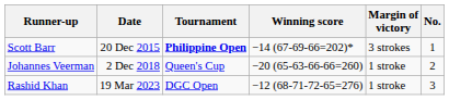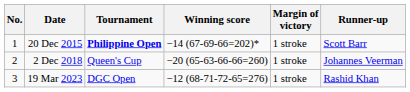 <table class="wikitable" style="font-size:95%;">
 <tr>
-<th>Runner-up</th>
+<th>No.</th>
 <th>Date</th>
 <th>Tournament</th>
 <th>Winning score</th>
 <th>Margin of<br>victory</th>
-<th>No.</th>
+<th>Runner-up</th>
 </tr>
 <tr>
-<td> <a href='#'>Scott Barr</a></td>
+<td align=center>1</td>
 <td align=right>20 Dec <a href='#'>2015</a></td>
 <td><strong><a href='#'>Philippine Open</a></strong></td>
 <td>−14 (67-69-66=202)*</td>
-<td>3 strokes</td>
-<td align=center>1</td>
+<td>1 stroke</td>
+<td> <a href='#'>Scott Barr</a></td>
 </tr>
 <tr>
-<td> <a href='#'>Johannes Veerman</a></td>
+<td align=center>2</td>
 <td align=right>2 Dec <a href='#'>2018</a></td>
 <td><a href='#'>Queen's Cup</a></td>
 <td>−20 (65-63-66-66=260)</td>
 <td>1 stroke</td>
-<td align=center>2</td>
+<td> <a href='#'>Johannes Veerman</a></td>
 </tr>
 <tr>
-<td> <a href='#'>Rashid Khan</a></td>
+<td align=center>3</td>
 <td align=right>19 Mar <a href='#'>2023</a></td>
 <td><a href='#'>DGC Open</a></td>
 <td>−12 (68-71-72-65=276)</td>
 <td>1 stroke</td>
-<td align=center>3</td>
+<td> <a href='#'>Rashid Khan</a></td>
 </tr>
 </table>
